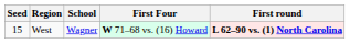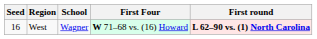 <table class="wikitable" style="font-size:90%;">
 <tr>
 <th>Seed</th>
 <th>Region</th>
 <th>School</th>
 <th>First Four</th>
 <th>First round</th>
 </tr>
 <tr>
-<td align=center>15</td>
+<td align=center>16</td>
 <td>West</td>
 <td><a href='#'>Wagner</a></td>
 <td style="background:#D8FFEB;"><strong>W</strong> 71–68 vs. (16) <a href='#'>Howard</a></td>
 <td style="background:#FFE6E6;"><strong>L 62–90 vs. (1) <a href='#'>North Carolina</a></strong></td>
 </tr>
 </table>
